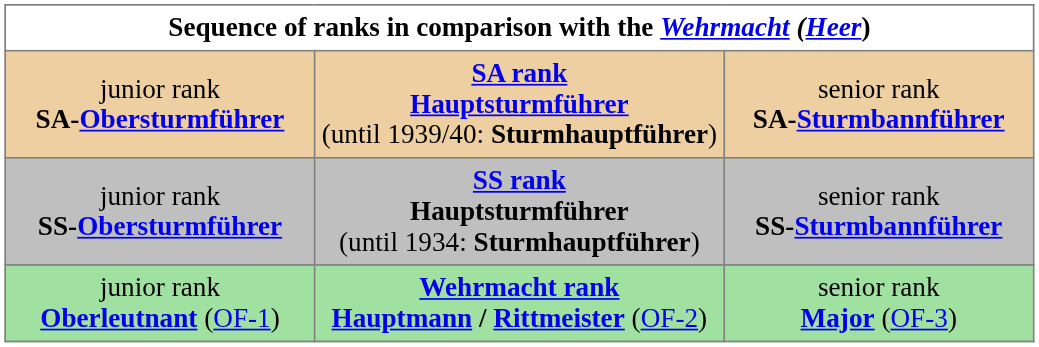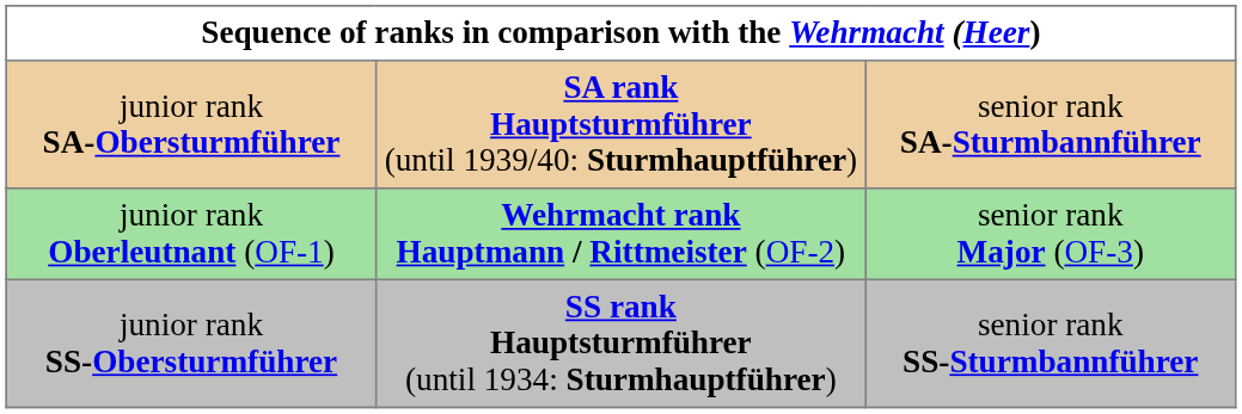 <table class="toccolours" border="1" cellpadding="4" cellspacing="0" style="border-collapse: collapse; margin: 0.5em auto; clear: both;">
 <tr align=center>
 <th colspan=3>Sequence of ranks in comparison with the <em><a href='#'>Wehrmacht</a> (<a href='#'>Heer</a></em>)</th>
 </tr>
 <tr bgcolor="#EECFA1">
 <td width="30%" align="center">junior rank<br><strong>SA-<a href='#'>Obersturmführer</a></strong></td>
 <td width="40%" align="center"> <strong><a href='#'>SA rank</a></strong><br><strong><a href='#'>Hauptsturmführer</a></strong><br>(until 1939/40: <strong>Sturmhauptführer</strong>)</td>
 <td width="30%" align="center">senior rank<br><strong>SA-<a href='#'>Sturmbannführer</a></strong></td>
 </tr>
+<tr bgcolor="#A0E0A0">
+<td width="30%" align="center">junior rank<br><strong><a href='#'>Oberleutnant</a></strong> (<a href='#'>OF-1</a>)</td>
+<td width="40%" align="center"> <strong><a href='#'>Wehrmacht rank</a></strong><br><strong><a href='#'>Hauptmann</a> / <a href='#'>Rittmeister</a></strong> (<a href='#'>OF-2</a>)</td>
+<td width="30%" align="center">senior rank<br><strong><a href='#'>Major</a></strong> (<a href='#'>OF-3</a>)</td>
+</tr>
 <tr bgcolor="#bfbfbf">
 <td width="30%" align="center">junior rank<br><strong>SS-<a href='#'>Obersturmführer</a></strong></td>
 <td width="40%" align="center"> <strong><a href='#'>SS rank</a></strong><br><strong>Hauptsturmführer</strong><br>(until 1934: <strong>Sturmhauptführer</strong>)</td>
 <td width="30%" align="center">senior rank<br><strong>SS-<a href='#'>Sturmbannführer</a></strong></td>
 </tr>
-<tr bgcolor="#A0E0A0">
-<td width="30%" align="center">junior rank<br><strong><a href='#'>Oberleutnant</a></strong> (<a href='#'>OF-1</a>)</td>
-<td width="40%" align="center"> <strong><a href='#'>Wehrmacht rank</a></strong><br><strong><a href='#'>Hauptmann</a> / <a href='#'>Rittmeister</a></strong> (<a href='#'>OF-2</a>)</td>
-<td width="30%" align="center">senior rank<br><strong><a href='#'>Major</a></strong> (<a href='#'>OF-3</a>)</td>
-</tr>
 </table>
